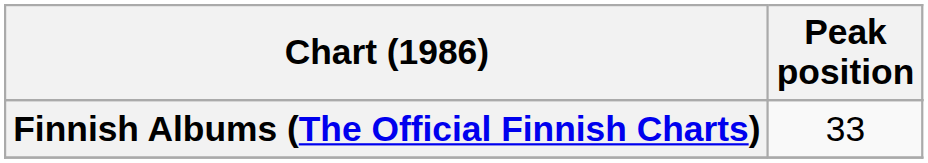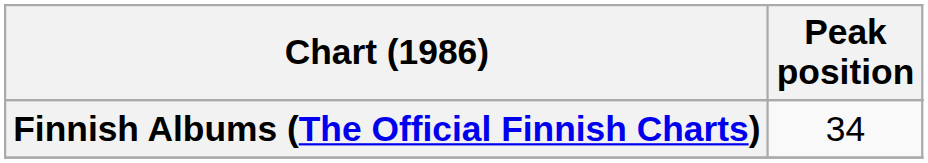 <table class="wikitable sortable plainrowheaders" style="text-align:center">
 <tr>
 <th scope="col">Chart (1986)</th>
 <th scope="col">Peak<br>position</th>
 </tr>
 <tr>
 </tr>
 <tr>
 <th scope="row">Finnish Albums (<a href='#'>The Official Finnish Charts</a>)</th>
-<td align="center">33</td>
+<td align="center">34</td>
 </tr>
 <tr>
 </tr>
 </table>
